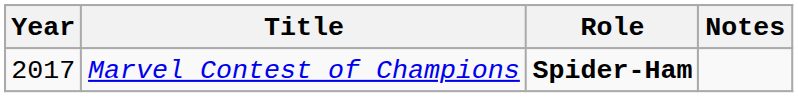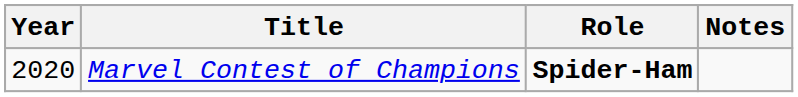 <table class="wikitable">
 <tr>
 <th>Year</th>
 <th>Title</th>
 <th>Role</th>
 <th>Notes</th>
 </tr>
 <tr>
-<td>2017</td>
+<td>2020</td>
 <td><em><a href='#'>Marvel Contest of Champions</a></em></td>
 <td><strong>Spider-Ham</strong></td>
 <td></td>
 </tr>
 </table>
